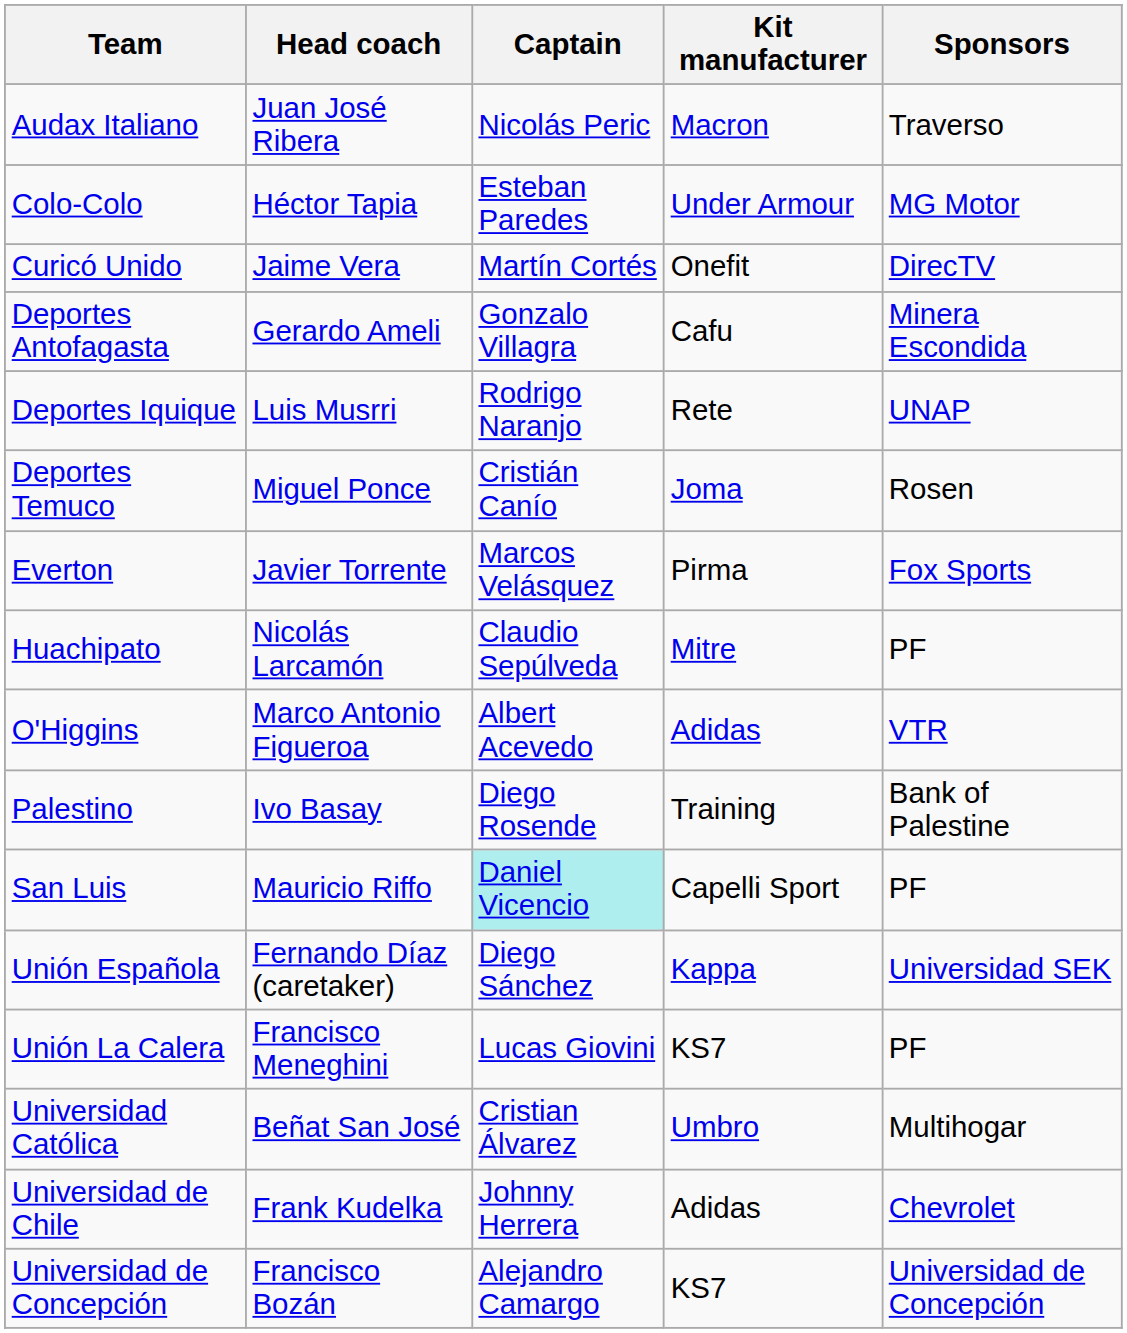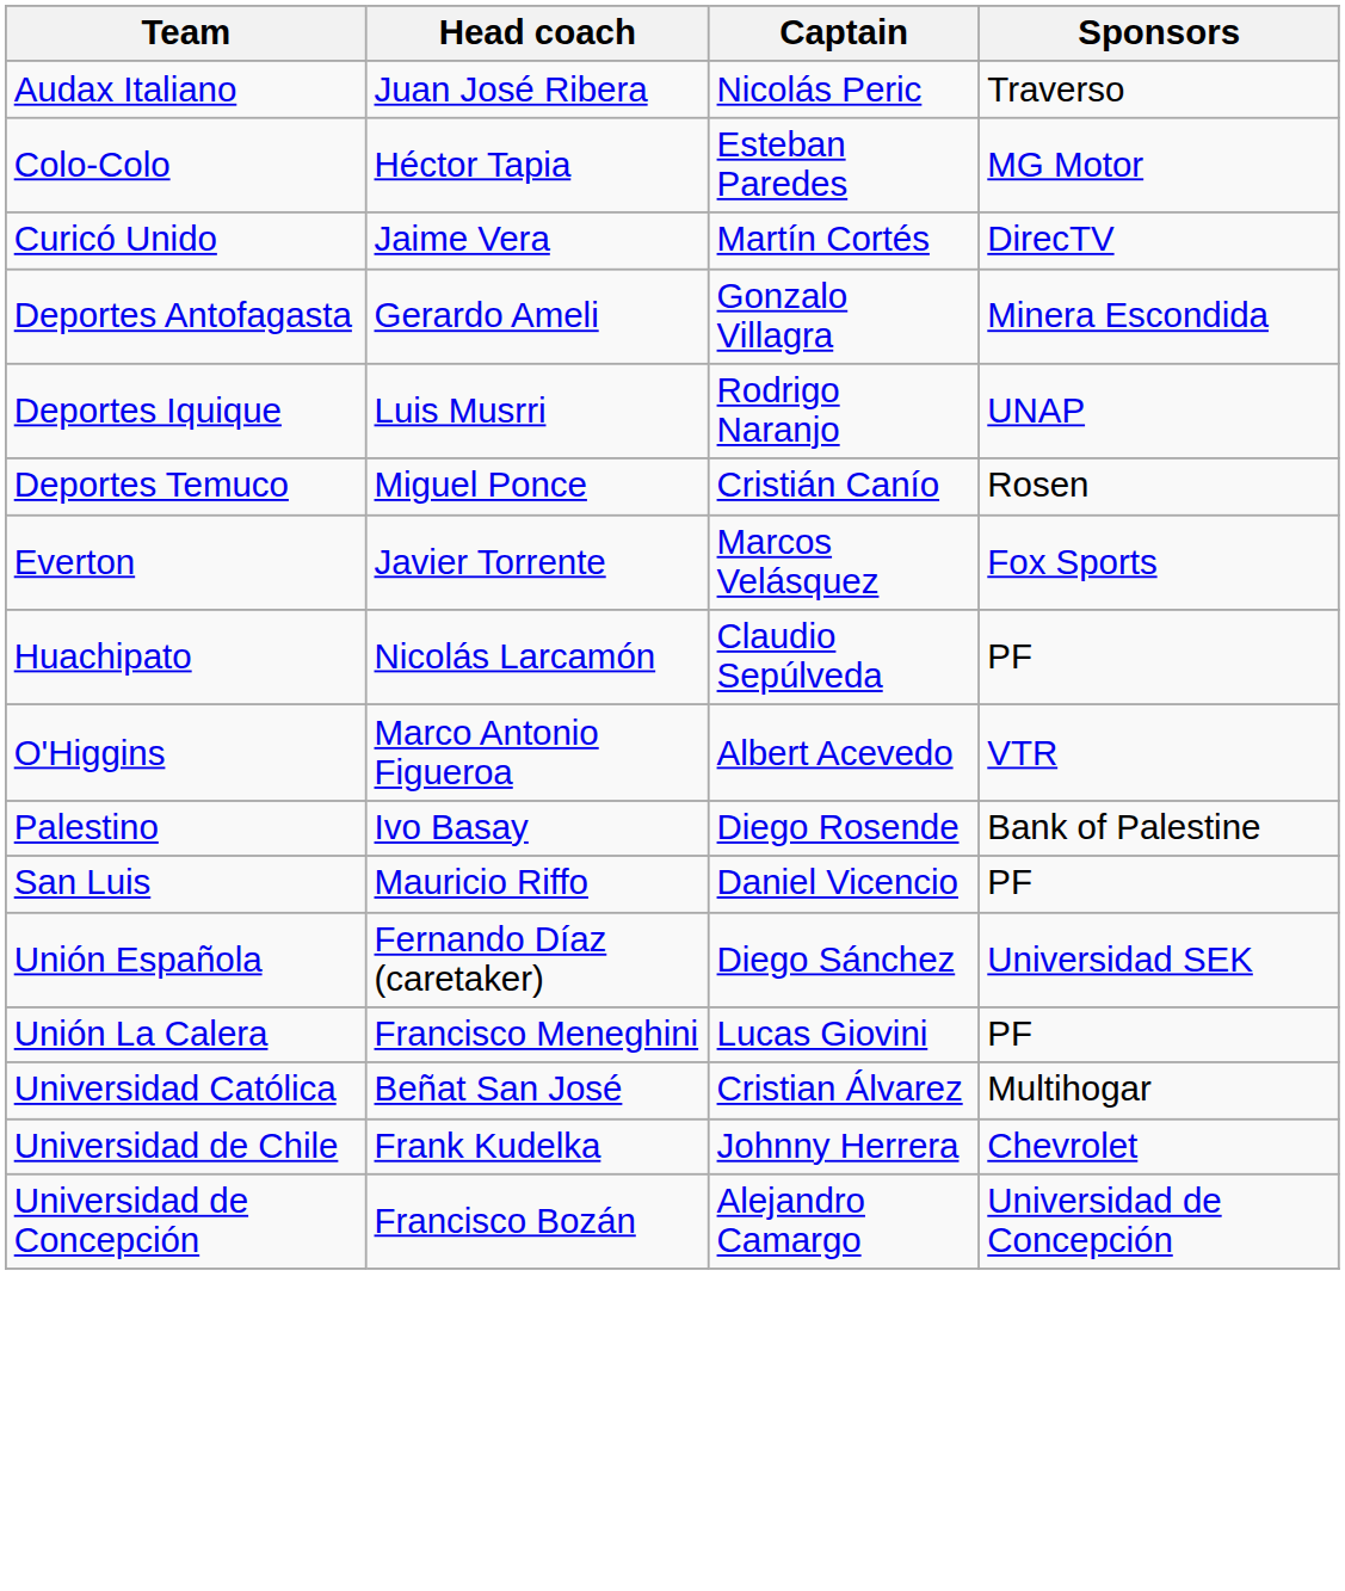 <table class="wikitable sortable">
 <tr>
 <th>Team</th>
 <th>Head coach</th>
 <th>Captain</th>
-<th>Kit manufacturer</th>
 <th>Sponsors</th>
 </tr>
 <tr>
 <td><a href='#'>Audax Italiano</a></td>
 <td> <a href='#'>Juan José Ribera</a></td>
 <td> <a href='#'>Nicolás Peric</a></td>
-<td><a href='#'>Macron</a></td>
 <td>Traverso</td>
 </tr>
 <tr>
 <td><a href='#'>Colo-Colo</a></td>
 <td> <a href='#'>Héctor Tapia</a></td>
 <td> <a href='#'>Esteban Paredes</a></td>
-<td><a href='#'>Under Armour</a></td>
 <td><a href='#'>MG Motor</a></td>
 </tr>
 <tr>
 <td><a href='#'>Curicó Unido</a></td>
 <td> <a href='#'>Jaime Vera</a></td>
 <td> <a href='#'>Martín Cortés</a></td>
-<td>Onefit</td>
 <td><a href='#'>DirecTV</a></td>
 </tr>
 <tr>
 <td><a href='#'>Deportes Antofagasta</a></td>
 <td> <a href='#'>Gerardo Ameli</a></td>
 <td> <a href='#'>Gonzalo Villagra</a></td>
-<td>Cafu</td>
 <td><a href='#'>Minera Escondida</a></td>
 </tr>
 <tr>
 <td><a href='#'>Deportes Iquique</a></td>
 <td> <a href='#'>Luis Musrri</a></td>
 <td> <a href='#'>Rodrigo Naranjo</a></td>
-<td>Rete</td>
 <td><a href='#'>UNAP</a></td>
 </tr>
 <tr>
 <td><a href='#'>Deportes Temuco</a></td>
 <td> <a href='#'>Miguel Ponce</a></td>
 <td> <a href='#'>Cristián Canío</a></td>
-<td><a href='#'>Joma</a></td>
 <td>Rosen</td>
 </tr>
 <tr>
 <td><a href='#'>Everton</a></td>
 <td> <a href='#'>Javier Torrente</a></td>
 <td> <a href='#'>Marcos Velásquez</a></td>
-<td>Pirma</td>
 <td><a href='#'>Fox Sports</a></td>
 </tr>
 <tr>
 <td><a href='#'>Huachipato</a></td>
 <td> <a href='#'>Nicolás Larcamón</a></td>
 <td> <a href='#'>Claudio Sepúlveda</a></td>
-<td><a href='#'>Mitre</a></td>
 <td>PF</td>
 </tr>
 <tr>
 <td><a href='#'>O'Higgins</a></td>
 <td> <a href='#'>Marco Antonio Figueroa</a></td>
 <td> <a href='#'>Albert Acevedo</a></td>
-<td><a href='#'>Adidas</a></td>
 <td><a href='#'>VTR</a></td>
 </tr>
 <tr>
 <td><a href='#'>Palestino</a></td>
 <td> <a href='#'>Ivo Basay</a></td>
 <td> <a href='#'>Diego Rosende</a></td>
-<td>Training</td>
 <td>Bank of Palestine</td>
 </tr>
 <tr>
 <td><a href='#'>San Luis</a></td>
 <td> <a href='#'>Mauricio Riffo</a></td>
-<td style="background: paleturquoise;"> <a href='#'>Daniel Vicencio</a></td>
-<td>Capelli Sport</td>
+<td> <a href='#'>Daniel Vicencio</a></td>
 <td>PF</td>
 </tr>
 <tr>
 <td><a href='#'>Unión Española</a></td>
 <td> <a href='#'>Fernando Díaz</a> (caretaker)</td>
 <td> <a href='#'>Diego Sánchez</a></td>
-<td><a href='#'>Kappa</a></td>
 <td><a href='#'>Universidad SEK</a></td>
 </tr>
 <tr>
 <td><a href='#'>Unión La Calera</a></td>
 <td> <a href='#'>Francisco Meneghini</a></td>
 <td> <a href='#'>Lucas Giovini</a></td>
-<td>KS7</td>
 <td>PF</td>
 </tr>
 <tr>
 <td><a href='#'>Universidad Católica</a></td>
 <td> <a href='#'>Beñat San José</a></td>
 <td> <a href='#'>Cristian Álvarez</a></td>
-<td><a href='#'>Umbro</a></td>
 <td>Multihogar</td>
 </tr>
 <tr>
 <td><a href='#'>Universidad de Chile</a></td>
 <td> <a href='#'>Frank Kudelka</a></td>
 <td> <a href='#'>Johnny Herrera</a></td>
-<td>Adidas</td>
 <td><a href='#'>Chevrolet</a></td>
 </tr>
 <tr>
 <td><a href='#'>Universidad de Concepción</a></td>
 <td> <a href='#'>Francisco Bozán</a></td>
 <td> <a href='#'>Alejandro Camargo</a></td>
-<td>KS7</td>
 <td><a href='#'>Universidad de Concepción</a></td>
 </tr>
 </table>
